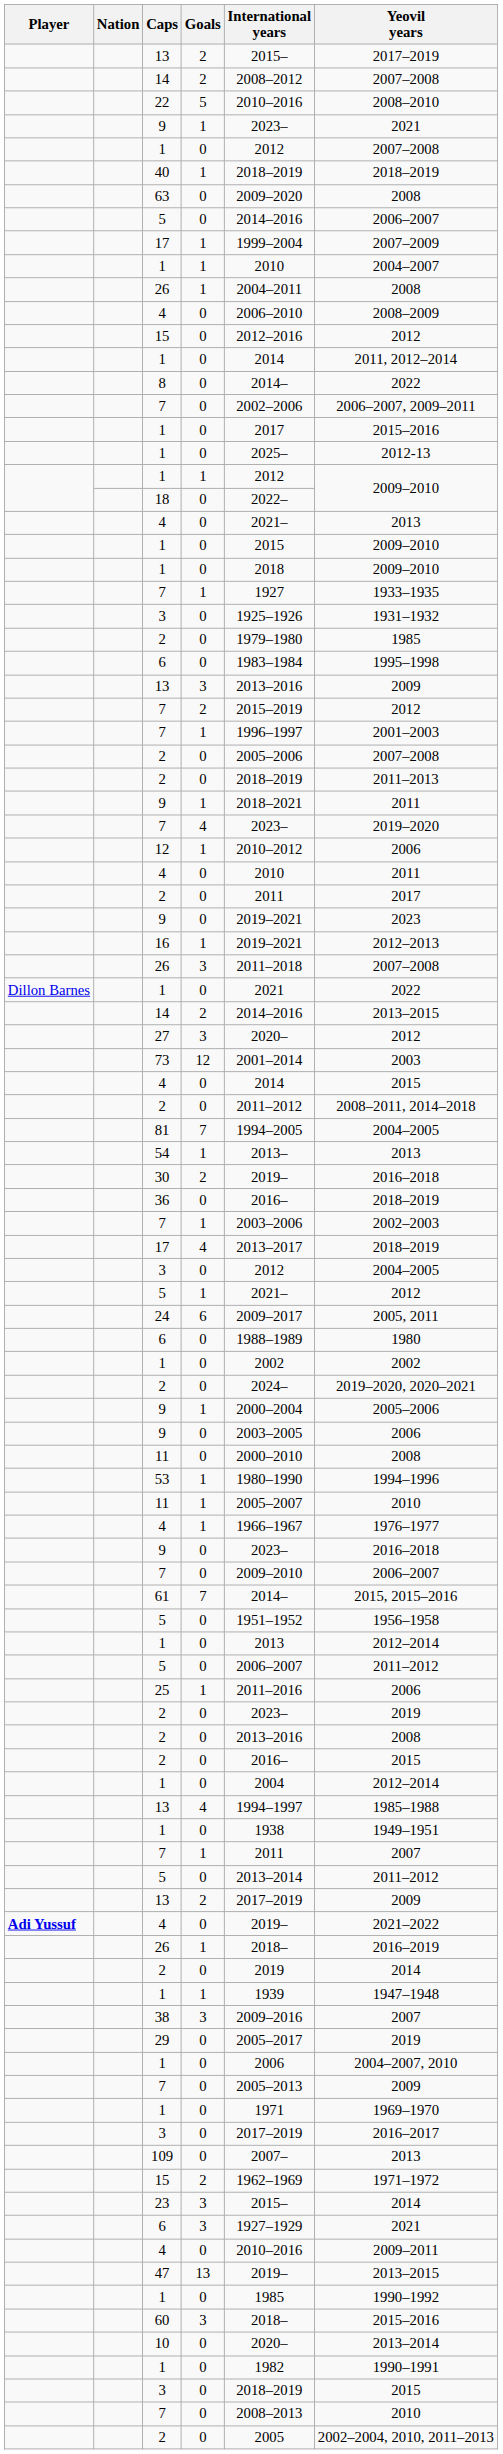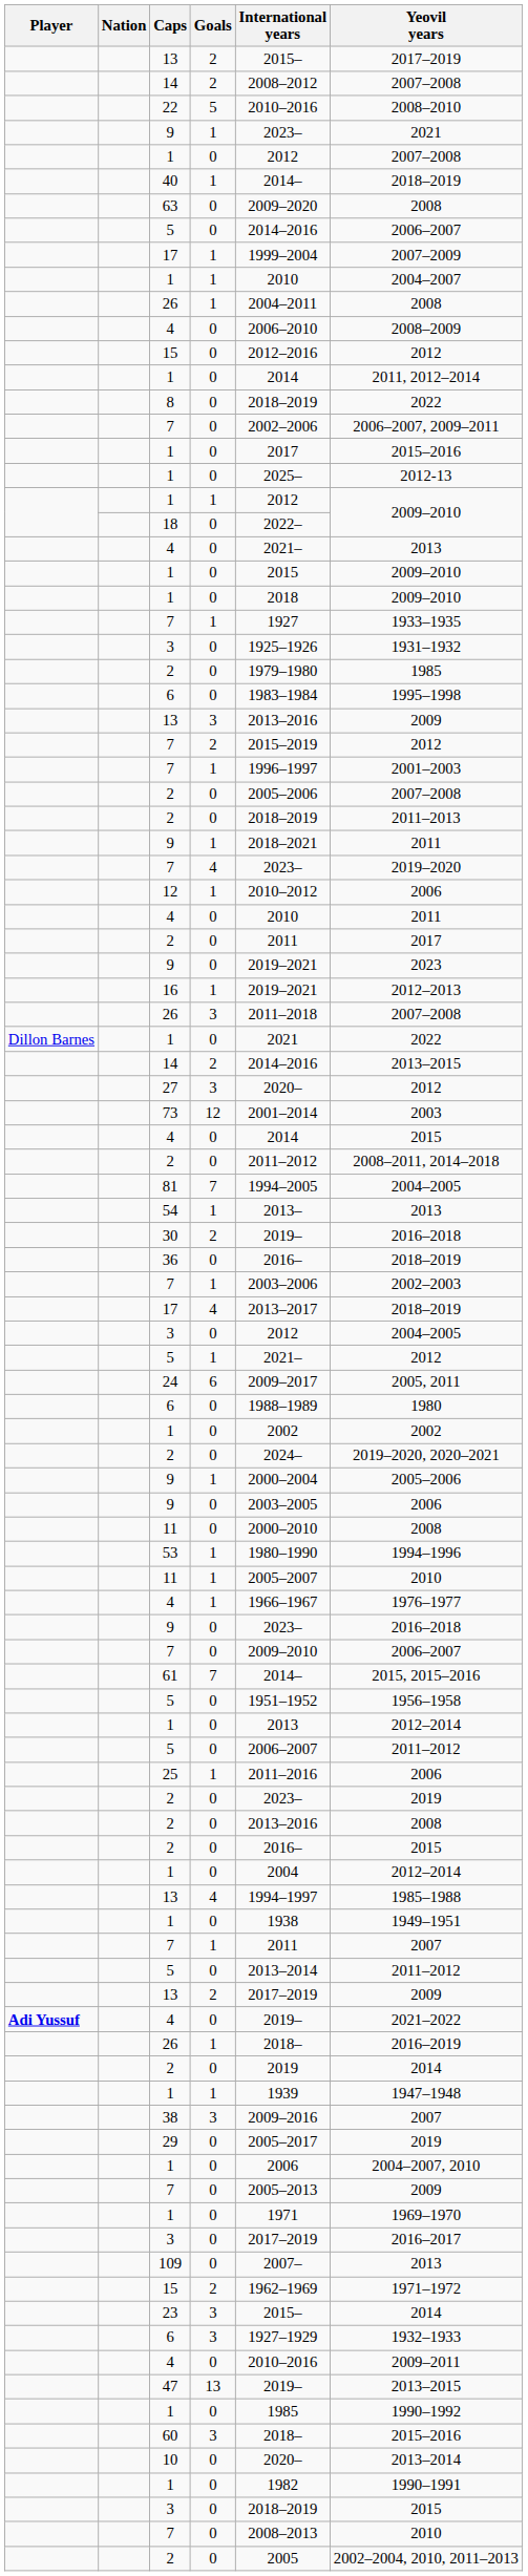 <table class="wikitable sortable" style="text-align:center">
 <tr>
 <th>Player</th>
 <th>Nation</th>
 <th>Caps</th>
 <th>Goals</th>
 <th>International<br>years</th>
 <th>Yeovil<br>years</th>
 </tr>
 <tr>
 <td align="left"><strong></strong></td>
 <td align="left"></td>
 <td>13</td>
 <td>2</td>
 <td>2015–</td>
 <td>2017–2019</td>
 </tr>
 <tr>
 <td align="left"></td>
 <td align="left"></td>
 <td>14</td>
 <td>2</td>
 <td>2008–2012</td>
 <td>2007–2008</td>
 </tr>
 <tr>
 <td align="left"></td>
 <td align="left"></td>
 <td>22</td>
 <td>5</td>
 <td>2010–2016</td>
 <td>2008–2010</td>
 </tr>
 <tr>
 <td align="left"></td>
 <td align="left"></td>
 <td>9</td>
 <td>1</td>
 <td>2023–</td>
 <td>2021</td>
 </tr>
 <tr>
 <td align="left"></td>
 <td align="left"></td>
 <td>1</td>
 <td>0</td>
 <td>2012</td>
 <td>2007–2008</td>
 </tr>
 <tr>
 <td align="left"><strong></strong></td>
 <td align="left"></td>
 <td>40</td>
 <td>1</td>
-<td>2018–2019</td>
+<td>2014–</td>
 <td>2018–2019</td>
 </tr>
 <tr>
 <td align="left"></td>
 <td align="left"></td>
 <td>63</td>
 <td>0</td>
 <td>2009–2020</td>
 <td>2008</td>
 </tr>
 <tr>
 <td align="left"></td>
 <td align="left"></td>
 <td>5</td>
 <td>0</td>
 <td>2014–2016</td>
 <td>2006–2007</td>
 </tr>
 <tr>
 <td align="left"></td>
 <td align="left"></td>
 <td>17</td>
 <td>1</td>
 <td>1999–2004</td>
 <td>2007–2009</td>
 </tr>
 <tr>
 <td align="left"></td>
 <td align="left"></td>
 <td>1</td>
 <td>1</td>
 <td>2010</td>
 <td>2004–2007</td>
 </tr>
 <tr>
 <td align="left"></td>
 <td align="left"></td>
 <td>26</td>
 <td>1</td>
 <td>2004–2011</td>
 <td>2008</td>
 </tr>
 <tr>
 <td align="left"><strong></strong></td>
 <td align="left"></td>
 <td>4</td>
 <td>0</td>
 <td>2006–2010</td>
 <td>2008–2009</td>
 </tr>
 <tr>
 <td align="left"></td>
 <td align="left"></td>
 <td>15</td>
 <td>0</td>
 <td>2012–2016</td>
 <td>2012</td>
 </tr>
 <tr>
 <td align="left"><strong></strong></td>
 <td align="left"></td>
 <td>1</td>
 <td>0</td>
 <td>2014</td>
 <td>2011, 2012–2014</td>
 </tr>
 <tr>
 <td align="left"></td>
 <td align="left"></td>
 <td>8</td>
 <td>0</td>
-<td>2014–</td>
+<td>2018–2019</td>
 <td>2022</td>
 </tr>
 <tr>
 <td align="left"></td>
 <td align="left"></td>
 <td>7</td>
 <td>0</td>
 <td>2002–2006</td>
 <td>2006–2007, 2009–2011</td>
 </tr>
 <tr>
 <td align="left"></td>
 <td align="left"></td>
 <td>1</td>
 <td>0</td>
 <td>2017</td>
 <td>2015–2016</td>
 </tr>
 <tr>
 <td align="left"></td>
 <td align="left"></td>
 <td>1</td>
 <td>0</td>
 <td>2025–</td>
 <td>2012-13</td>
 </tr>
 <tr>
 <td align="left" rowspan="2"></td>
 <td align="left"></td>
 <td>1</td>
 <td>1</td>
 <td>2012</td>
 <td rowspan="2">2009–2010</td>
 </tr>
 <tr>
 <td align="left"></td>
 <td>18</td>
 <td>0</td>
 <td>2022–</td>
 </tr>
 <tr>
 <td align="left"></td>
 <td align="left"></td>
 <td>4</td>
 <td>0</td>
 <td>2021–</td>
 <td>2013</td>
 </tr>
 <tr>
 <td align="left"></td>
 <td align="left"></td>
 <td>1</td>
 <td>0</td>
 <td>2015</td>
 <td>2009–2010</td>
 </tr>
 <tr>
 <td align="left"></td>
 <td align="left"></td>
 <td>1</td>
 <td>0</td>
 <td>2018</td>
 <td>2009–2010</td>
 </tr>
 <tr>
 <td align="left"></td>
 <td align="left"></td>
 <td>7</td>
 <td>1</td>
 <td>1927</td>
 <td>1933–1935</td>
 </tr>
 <tr>
 <td align="left"></td>
 <td align="left"></td>
 <td>3</td>
 <td>0</td>
 <td>1925–1926</td>
 <td>1931–1932</td>
 </tr>
 <tr>
 <td align="left"></td>
 <td align="left"></td>
 <td>2</td>
 <td>0</td>
 <td>1979–1980</td>
 <td>1985</td>
 </tr>
 <tr>
 <td align="left"></td>
 <td align="left"></td>
 <td>6</td>
 <td>0</td>
 <td>1983–1984</td>
 <td>1995–1998</td>
 </tr>
 <tr>
 <td align="left"></td>
 <td align="left"></td>
 <td>13</td>
 <td>3</td>
 <td>2013–2016</td>
 <td>2009</td>
 </tr>
 <tr>
 <td align="left"></td>
 <td align="left"></td>
 <td>7</td>
 <td>2</td>
 <td>2015–2019</td>
 <td>2012</td>
 </tr>
 <tr>
 <td align="left"></td>
 <td align="left"></td>
 <td>7</td>
 <td>1</td>
 <td>1996–1997</td>
 <td>2001–2003</td>
 </tr>
 <tr>
 <td align="left"></td>
 <td align="left"></td>
 <td>2</td>
 <td>0</td>
 <td>2005–2006</td>
 <td>2007–2008</td>
 </tr>
 <tr>
 <td align="left"></td>
 <td align="left"></td>
 <td>2</td>
 <td>0</td>
 <td>2018–2019</td>
 <td>2011–2013</td>
 </tr>
 <tr>
 <td align="left"></td>
 <td align="left"></td>
 <td>9</td>
 <td>1</td>
 <td>2018–2021</td>
 <td>2011</td>
 </tr>
 <tr>
 <td align="left"></td>
 <td align="left"></td>
 <td>7</td>
 <td>4</td>
 <td>2023–</td>
 <td>2019–2020</td>
 </tr>
 <tr>
 <td align="left"></td>
 <td align="left"></td>
 <td>12</td>
 <td>1</td>
 <td>2010–2012</td>
 <td>2006</td>
 </tr>
 <tr>
 <td align="left"></td>
 <td align="left"></td>
 <td>4</td>
 <td>0</td>
 <td>2010</td>
 <td>2011</td>
 </tr>
 <tr>
 <td align="left"></td>
 <td align="left"></td>
 <td>2</td>
 <td>0</td>
 <td>2011</td>
 <td>2017</td>
 </tr>
 <tr>
 <td align="left"></td>
 <td align="left"></td>
 <td>9</td>
 <td>0</td>
 <td>2019–2021</td>
 <td>2023</td>
 </tr>
 <tr>
 <td align="left"></td>
 <td align="left"></td>
 <td>16</td>
 <td>1</td>
 <td>2019–2021</td>
 <td>2012–2013</td>
 </tr>
 <tr>
 <td align="left"></td>
 <td align="left"></td>
 <td>26</td>
 <td>3</td>
 <td>2011–2018</td>
 <td>2007–2008</td>
 </tr>
 <tr>
 <td align="left"><a href='#'>Dillon Barnes</a></td>
 <td align="left"></td>
 <td>1</td>
 <td>0</td>
 <td>2021</td>
 <td>2022</td>
 </tr>
 <tr>
 <td align="left"><strong></strong></td>
 <td align="left"></td>
 <td>14</td>
 <td>2</td>
 <td>2014–2016</td>
 <td>2013–2015</td>
 </tr>
 <tr>
 <td align="left"></td>
 <td align="left"></td>
 <td>27</td>
 <td>3</td>
 <td>2020–</td>
 <td>2012</td>
 </tr>
 <tr>
 <td align="left"></td>
 <td align="left"></td>
 <td>73</td>
 <td>12</td>
 <td>2001–2014</td>
 <td>2003</td>
 </tr>
 <tr>
 <td align="left"></td>
 <td align="left"></td>
 <td>4</td>
 <td>0</td>
 <td>2014</td>
 <td>2015</td>
 </tr>
 <tr>
 <td align="left"></td>
 <td align="left"></td>
 <td>2</td>
 <td>0</td>
 <td>2011–2012</td>
 <td>2008–2011, 2014–2018</td>
 </tr>
 <tr>
 <td align="left"><strong></strong></td>
 <td align="left"></td>
 <td>81</td>
 <td>7</td>
 <td>1994–2005</td>
 <td>2004–2005</td>
 </tr>
 <tr>
 <td align="left"></td>
 <td align="left"></td>
 <td>54</td>
 <td>1</td>
 <td>2013–</td>
 <td>2013</td>
 </tr>
 <tr>
 <td align="left"></td>
 <td align="left"></td>
 <td>30</td>
 <td>2</td>
 <td>2019–</td>
 <td>2016–2018</td>
 </tr>
 <tr>
 <td align="left"><strong></strong></td>
 <td align="left"></td>
 <td>36</td>
 <td>0</td>
 <td>2016–</td>
 <td>2018–2019</td>
 </tr>
 <tr>
 <td align="left"></td>
 <td align="left"></td>
 <td>7</td>
 <td>1</td>
 <td>2003–2006</td>
 <td>2002–2003</td>
 </tr>
 <tr>
 <td align="left"></td>
 <td align="left"></td>
 <td>17</td>
 <td>4</td>
 <td>2013–2017</td>
 <td>2018–2019</td>
 </tr>
 <tr>
 <td align="left"></td>
 <td align="left"></td>
 <td>3</td>
 <td>0</td>
 <td>2012</td>
 <td>2004–2005</td>
 </tr>
 <tr>
 <td align="left"></td>
 <td align="left"></td>
 <td>5</td>
 <td>1</td>
 <td>2021–</td>
 <td>2012</td>
 </tr>
 <tr>
 <td align="left"></td>
 <td align="left"></td>
 <td>24</td>
 <td>6</td>
 <td>2009–2017</td>
 <td>2005, 2011</td>
 </tr>
 <tr>
 <td align="left"></td>
 <td align="left"></td>
 <td>6</td>
 <td>0</td>
 <td>1988–1989</td>
 <td>1980</td>
 </tr>
 <tr>
 <td align="left"></td>
 <td align="left"></td>
 <td>1</td>
 <td>0</td>
 <td>2002</td>
 <td>2002</td>
 </tr>
 <tr>
 <td align="left"></td>
 <td align="left"></td>
 <td>2</td>
 <td>0</td>
 <td>2024–</td>
 <td>2019–2020, 2020–2021</td>
 </tr>
 <tr>
 <td align="left"></td>
 <td align="left"></td>
 <td>9</td>
 <td>1</td>
 <td>2000–2004</td>
 <td>2005–2006</td>
 </tr>
 <tr>
 <td align="left"></td>
 <td align="left"></td>
 <td>9</td>
 <td>0</td>
 <td>2003–2005</td>
 <td>2006</td>
 </tr>
 <tr>
 <td align="left"></td>
 <td align="left"></td>
 <td>11</td>
 <td>0</td>
 <td>2000–2010</td>
 <td>2008</td>
 </tr>
 <tr>
 <td align="left"></td>
 <td align="left"></td>
 <td>53</td>
 <td>1</td>
 <td>1980–1990</td>
 <td>1994–1996</td>
 </tr>
 <tr>
 <td align="left"></td>
 <td align="left"></td>
 <td>11</td>
 <td>1</td>
 <td>2005–2007</td>
 <td>2010</td>
 </tr>
 <tr>
 <td align="left"></td>
 <td align="left"></td>
 <td>4</td>
 <td>1</td>
 <td>1966–1967</td>
 <td>1976–1977</td>
 </tr>
 <tr>
 <td align="left"></td>
 <td align="left"></td>
 <td>9</td>
 <td>0</td>
 <td>2023–</td>
 <td>2016–2018</td>
 </tr>
 <tr>
 <td align="left"></td>
 <td align="left"></td>
 <td>7</td>
 <td>0</td>
 <td>2009–2010</td>
 <td>2006–2007</td>
 </tr>
 <tr>
 <td align="left"></td>
 <td align="left"></td>
 <td>61</td>
 <td>7</td>
 <td>2014–</td>
 <td>2015, 2015–2016</td>
 </tr>
 <tr>
 <td align="left"></td>
 <td align="left"></td>
 <td>5</td>
 <td>0</td>
 <td>1951–1952</td>
 <td>1956–1958</td>
 </tr>
 <tr>
 <td align="left"><strong></strong></td>
 <td align="left"></td>
 <td>1</td>
 <td>0</td>
 <td>2013</td>
 <td>2012–2014</td>
 </tr>
 <tr>
 <td align="left"></td>
 <td align="left"></td>
 <td>5</td>
 <td>0</td>
 <td>2006–2007</td>
 <td>2011–2012</td>
 </tr>
 <tr>
 <td align="left"></td>
 <td align="left"></td>
 <td>25</td>
 <td>1</td>
 <td>2011–2016</td>
 <td>2006</td>
 </tr>
 <tr>
 <td align="left"></td>
 <td align="left"></td>
 <td>2</td>
 <td>0</td>
 <td>2023–</td>
 <td>2019</td>
 </tr>
 <tr>
 <td align="left"></td>
 <td align="left"></td>
 <td>2</td>
 <td>0</td>
 <td>2013–2016</td>
 <td>2008</td>
 </tr>
 <tr>
 <td align="left"></td>
 <td align="left"></td>
 <td>2</td>
 <td>0</td>
 <td>2016–</td>
 <td>2015</td>
 </tr>
 <tr>
 <td align="left"></td>
 <td align="left"></td>
 <td>1</td>
 <td>0</td>
 <td>2004</td>
 <td>2012–2014</td>
 </tr>
 <tr>
 <td align="left"></td>
 <td align="left"></td>
 <td>13</td>
 <td>4</td>
 <td>1994–1997</td>
 <td>1985–1988</td>
 </tr>
 <tr>
 <td align="left"></td>
 <td align="left"></td>
 <td>1</td>
 <td>0</td>
 <td>1938</td>
 <td>1949–1951</td>
 </tr>
 <tr>
 <td align="left"></td>
 <td align="left"></td>
 <td>7</td>
 <td>1</td>
 <td>2011</td>
 <td>2007</td>
 </tr>
 <tr>
 <td align="left"></td>
 <td align="left"></td>
 <td>5</td>
 <td>0</td>
 <td>2013–2014</td>
 <td>2011–2012</td>
 </tr>
 <tr>
 <td align="left"></td>
 <td align="left"></td>
 <td>13</td>
 <td>2</td>
 <td>2017–2019</td>
 <td>2009</td>
 </tr>
 <tr>
 <td align="left"><strong><a href='#'>Adi Yussuf</a></strong></td>
 <td align="left"></td>
 <td>4</td>
 <td>0</td>
 <td>2019–</td>
 <td>2021–2022</td>
 </tr>
 <tr>
 <td align="left"><strong></strong></td>
 <td align="left"></td>
 <td>26</td>
 <td>1</td>
 <td>2018–</td>
 <td>2016–2019</td>
 </tr>
 <tr>
 <td align="left"></td>
 <td align="left"></td>
 <td>2</td>
 <td>0</td>
 <td>2019</td>
 <td>2014</td>
 </tr>
 <tr>
 <td align="left"></td>
 <td align="left"></td>
 <td>1</td>
 <td>1</td>
 <td>1939</td>
 <td>1947–1948</td>
 </tr>
 <tr>
 <td align="left"></td>
 <td align="left"></td>
 <td>38</td>
 <td>3</td>
 <td>2009–2016</td>
 <td>2007</td>
 </tr>
 <tr>
 <td align="left"></td>
 <td align="left"></td>
 <td>29</td>
 <td>0</td>
 <td>2005–2017</td>
 <td>2019</td>
 </tr>
 <tr>
 <td align="left"><strong></strong></td>
 <td align="left"></td>
 <td>1</td>
 <td>0</td>
 <td>2006</td>
 <td>2004–2007, 2010</td>
 </tr>
 <tr>
 <td align="left"></td>
 <td align="left"></td>
 <td>7</td>
 <td>0</td>
 <td>2005–2013</td>
 <td>2009</td>
 </tr>
 <tr>
 <td align="left"></td>
 <td align="left"></td>
 <td>1</td>
 <td>0</td>
 <td>1971</td>
 <td>1969–1970</td>
 </tr>
 <tr>
 <td align="left"></td>
 <td align="left"></td>
 <td>3</td>
 <td>0</td>
 <td>2017–2019</td>
 <td>2016–2017</td>
 </tr>
 <tr>
 <td align="left"><strong></strong></td>
 <td align="left"></td>
 <td>109</td>
 <td>0</td>
 <td>2007–</td>
 <td>2013</td>
 </tr>
 <tr>
 <td align="left"></td>
 <td align="left"></td>
 <td>15</td>
 <td>2</td>
 <td>1962–1969</td>
 <td>1971–1972</td>
 </tr>
 <tr>
 <td align="left"></td>
 <td align="left"></td>
 <td>23</td>
 <td>3</td>
 <td>2015–</td>
 <td>2014</td>
 </tr>
 <tr>
 <td align="left"></td>
 <td align="left"></td>
 <td>6</td>
 <td>3</td>
 <td>1927–1929</td>
-<td>2021</td>
+<td>1932–1933</td>
 </tr>
 <tr>
 <td align="left"><strong></strong></td>
 <td align="left"></td>
 <td>4</td>
 <td>0</td>
 <td>2010–2016</td>
 <td>2009–2011</td>
 </tr>
 <tr>
 <td align="left"></td>
 <td align="left"></td>
 <td>47</td>
 <td>13</td>
 <td>2019–</td>
 <td>2013–2015</td>
 </tr>
 <tr>
 <td align="left"></td>
 <td align="left"></td>
 <td>1</td>
 <td>0</td>
 <td>1985</td>
 <td>1990–1992</td>
 </tr>
 <tr>
 <td align="left"></td>
 <td align="left"></td>
 <td>60</td>
 <td>3</td>
 <td>2018–</td>
 <td>2015–2016</td>
 </tr>
 <tr>
 <td align="left"></td>
 <td align="left"></td>
 <td>10</td>
 <td>0</td>
 <td>2020–</td>
 <td>2013–2014</td>
 </tr>
 <tr>
 <td align="left"></td>
 <td align="left"></td>
 <td>1</td>
 <td>0</td>
 <td>1982</td>
 <td>1990–1991</td>
 </tr>
 <tr>
 <td align="left"></td>
 <td align="left"></td>
 <td>3</td>
 <td>0</td>
 <td>2018–2019</td>
 <td>2015</td>
 </tr>
 <tr>
 <td align="left"></td>
 <td align="left"></td>
 <td>7</td>
 <td>0</td>
 <td>2008–2013</td>
 <td>2010</td>
 </tr>
 <tr>
 <td align="left"></td>
 <td align="left"></td>
 <td>2</td>
 <td>0</td>
 <td>2005</td>
 <td>2002–2004, 2010, 2011–2013</td>
 </tr>
 </table>
